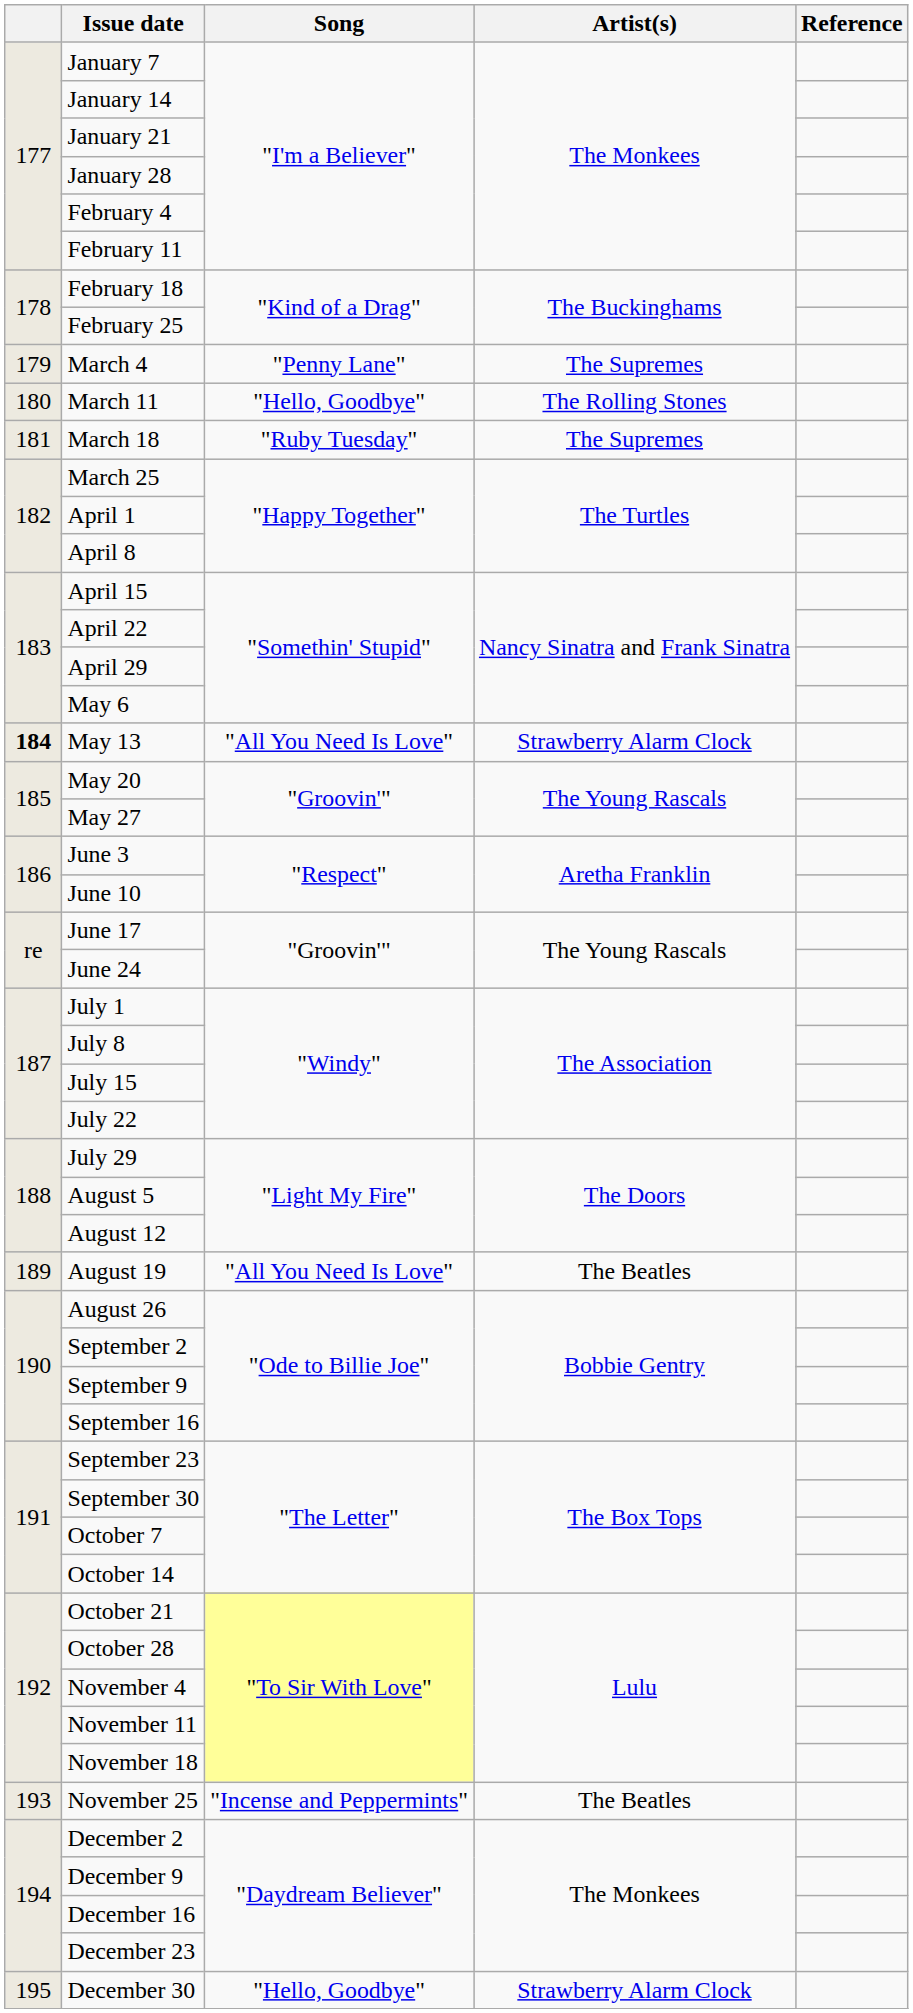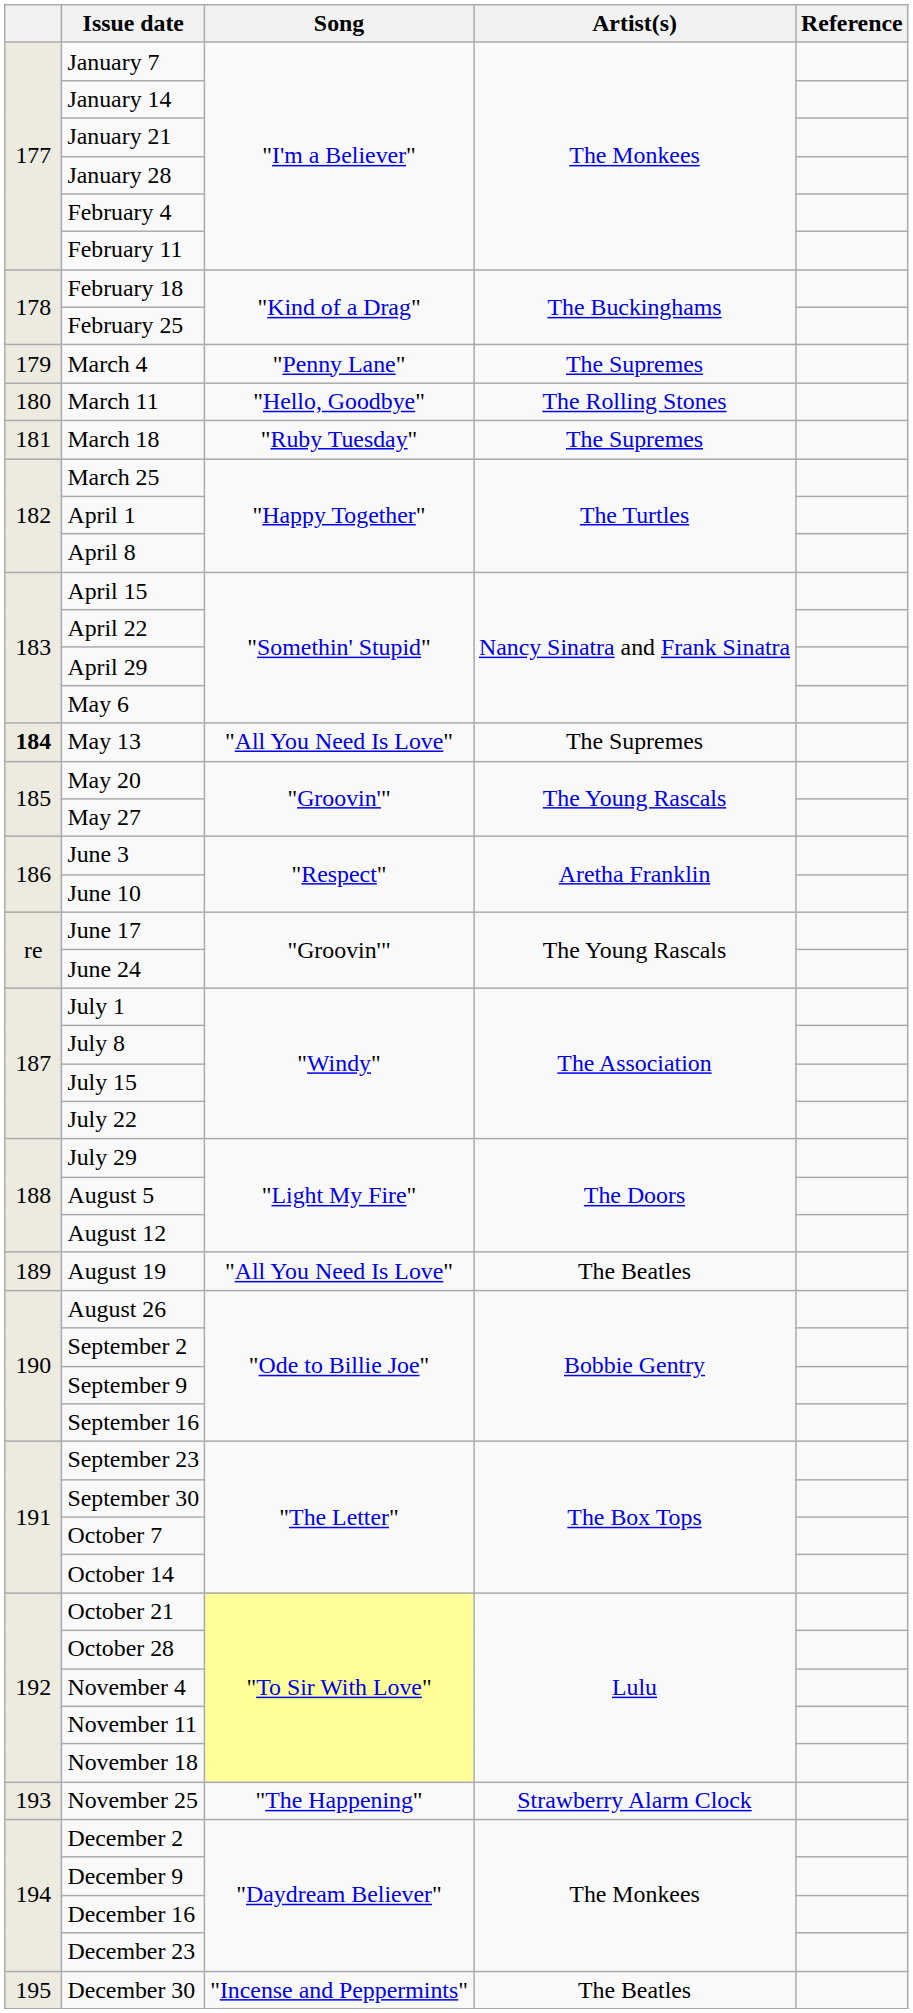 <table class="wikitable">
 <tr>
 <th width=31></th>
 <th>Issue date</th>
 <th>Song</th>
 <th>Artist(s)</th>
 <th>Reference</th>
 </tr>
 <tr>
 <td bgcolor=#EDEAE0 align=center rowspan=6>177</td>
 <td>January 7</td>
 <td align="center" rowspan="6">"<a href='#'>I'm a Believer</a>"</td>
 <td align="center" rowspan="6"><a href='#'>The Monkees</a></td>
 <td align="center"></td>
 </tr>
 <tr>
 <td>January 14</td>
 <td align="center"></td>
 </tr>
 <tr>
 <td>January 21</td>
 <td align="center"></td>
 </tr>
 <tr>
 <td>January 28</td>
 <td align="center"></td>
 </tr>
 <tr>
 <td>February 4</td>
 <td align="center"></td>
 </tr>
 <tr>
 <td>February 11</td>
 <td align="center"></td>
 </tr>
 <tr>
 <td bgcolor=#EDEAE0 align=center rowspan=2>178</td>
 <td>February 18</td>
 <td align="center" rowspan="2">"<a href='#'>Kind of a Drag</a>"</td>
 <td align="center" rowspan="2"><a href='#'>The Buckinghams</a></td>
 <td align="center"></td>
 </tr>
 <tr>
 <td>February 25</td>
 <td align="center"></td>
 </tr>
 <tr>
 <td bgcolor=#EDEAE0 align=center>179</td>
 <td>March 4</td>
 <td align="center">"<a href='#'>Penny Lane</a>"</td>
 <td align="center"><a href='#'>The Supremes</a></td>
 <td align="center"></td>
 </tr>
 <tr>
 <td bgcolor=#EDEAE0 align=center>180</td>
 <td>March 11</td>
 <td align="center">"<a href='#'>Hello, Goodbye</a>"</td>
 <td align="center"><a href='#'>The Rolling Stones</a></td>
 <td align="center"></td>
 </tr>
 <tr>
 <td bgcolor=#EDEAE0 align=center>181</td>
 <td>March 18</td>
 <td align="center">"<a href='#'>Ruby Tuesday</a>"</td>
 <td align="center"><a href='#'>The Supremes</a></td>
 <td align="center"></td>
 </tr>
 <tr>
 <td bgcolor=#EDEAE0 align=center rowspan=3>182</td>
 <td>March 25</td>
 <td align="center" rowspan="3">"<a href='#'>Happy Together</a>"</td>
 <td align="center" rowspan="3"><a href='#'>The Turtles</a></td>
 <td align="center"></td>
 </tr>
 <tr>
 <td>April 1</td>
 <td align="center"></td>
 </tr>
 <tr>
 <td>April 8</td>
 <td align="center"></td>
 </tr>
 <tr>
 <td bgcolor=#EDEAE0 align=center rowspan=4>183</td>
 <td>April 15</td>
 <td align="center" rowspan="4">"<a href='#'>Somethin' Stupid</a>"</td>
 <td align="center" rowspan="4"><a href='#'>Nancy Sinatra</a> and <a href='#'>Frank Sinatra</a></td>
 <td align="center"></td>
 </tr>
 <tr>
 <td>April 22</td>
 <td align="center"></td>
 </tr>
 <tr>
 <td>April 29</td>
 <td align="center"></td>
 </tr>
 <tr>
 <td>May 6</td>
 <td align="center"></td>
 </tr>
 <tr>
 <td bgcolor=#EDEAE0 align=center><strong>184</strong></td>
 <td>May 13</td>
 <td align="center">"<a href='#'>All You Need Is Love</a>"</td>
-<td align="center"><a href='#'>Strawberry Alarm Clock</a></td>
+<td align="center">The Supremes</td>
 <td align="center"></td>
 </tr>
 <tr>
 <td bgcolor=#EDEAE0 align=center rowspan=2>185</td>
 <td>May 20</td>
 <td align="center" rowspan="2">"<a href='#'>Groovin'</a>"</td>
 <td align="center" rowspan="2"><a href='#'>The Young Rascals</a></td>
 <td align="center"></td>
 </tr>
 <tr>
 <td>May 27</td>
 <td align="center"></td>
 </tr>
 <tr>
 <td bgcolor=#EDEAE0 align=center rowspan=2>186</td>
 <td>June 3</td>
 <td align="center" rowspan="2">"<a href='#'>Respect</a>"</td>
 <td align="center" rowspan="2"><a href='#'>Aretha Franklin</a></td>
 <td align="center"></td>
 </tr>
 <tr>
 <td>June 10</td>
 <td align="center"></td>
 </tr>
 <tr>
 <td bgcolor=#EDEAE0 align=center rowspan=2>re</td>
 <td>June 17</td>
 <td align="center" rowspan="2">"Groovin'"</td>
 <td align="center" rowspan="2">The Young Rascals</td>
 <td align="center"></td>
 </tr>
 <tr>
 <td>June 24</td>
 <td align="center"></td>
 </tr>
 <tr>
 <td bgcolor=#EDEAE0 align=center rowspan=4>187</td>
 <td>July 1</td>
 <td align="center" rowspan="4">"<a href='#'>Windy</a>"</td>
 <td align="center" rowspan="4"><a href='#'>The Association</a></td>
 <td align="center"></td>
 </tr>
 <tr>
 <td>July 8</td>
 <td align="center"></td>
 </tr>
 <tr>
 <td>July 15</td>
 <td align="center"></td>
 </tr>
 <tr>
 <td>July 22</td>
 <td align="center"></td>
 </tr>
 <tr>
 <td bgcolor=#EDEAE0 align=center rowspan=3>188</td>
 <td>July 29</td>
 <td align="center" rowspan="3">"<a href='#'>Light My Fire</a>"</td>
 <td align="center" rowspan="3"><a href='#'>The Doors</a></td>
 <td align="center"></td>
 </tr>
 <tr>
 <td>August 5</td>
 <td align="center"></td>
 </tr>
 <tr>
 <td>August 12</td>
 <td align="center"></td>
 </tr>
 <tr>
 <td bgcolor=#EDEAE0 align=center>189</td>
 <td>August 19</td>
 <td align="center">"<a href='#'>All You Need Is Love</a>"</td>
 <td align="center">The Beatles</td>
 <td align="center"></td>
 </tr>
 <tr>
 <td bgcolor=#EDEAE0 align=center rowspan=4>190</td>
 <td>August 26</td>
 <td align="center" rowspan="4">"<a href='#'>Ode to Billie Joe</a>"</td>
 <td align="center" rowspan="4"><a href='#'>Bobbie Gentry</a></td>
 <td align="center"></td>
 </tr>
 <tr>
 <td>September 2</td>
 <td align="center"></td>
 </tr>
 <tr>
 <td>September 9</td>
 <td align="center"></td>
 </tr>
 <tr>
 <td>September 16</td>
 <td align="center"></td>
 </tr>
 <tr>
 <td bgcolor=#EDEAE0 align=center rowspan=4>191</td>
 <td>September 23</td>
 <td align="center" rowspan="4">"<a href='#'>The Letter</a>"</td>
 <td align="center" rowspan="4"><a href='#'>The Box Tops</a></td>
 <td align="center"></td>
 </tr>
 <tr>
 <td>September 30</td>
 <td align="center"></td>
 </tr>
 <tr>
 <td>October 7</td>
 <td align="center"></td>
 </tr>
 <tr>
 <td>October 14</td>
 <td align="center"></td>
 </tr>
 <tr>
 <td bgcolor=#EDEAE0 align=center rowspan=5>192</td>
 <td>October 21</td>
 <td bgcolor=#FFFF99 align="center" rowspan="5">"<a href='#'>To Sir With Love</a>"</td>
 <td align="center" rowspan="5"><a href='#'>Lulu</a></td>
 <td align="center"></td>
 </tr>
 <tr>
 <td>October 28</td>
 <td align="center"></td>
 </tr>
 <tr>
 <td>November 4</td>
 <td align="center"></td>
 </tr>
 <tr>
 <td>November 11</td>
 <td align="center"></td>
 </tr>
 <tr>
 <td>November 18</td>
 <td align="center"></td>
 </tr>
 <tr>
 <td bgcolor=#EDEAE0 align=center>193</td>
 <td>November 25</td>
-<td align="center">"<a href='#'>Incense and Peppermints</a>"</td>
-<td align="center">The Beatles</td>
+<td align="center">"<a href='#'>The Happening</a>"</td>
+<td align="center"><a href='#'>Strawberry Alarm Clock</a></td>
 <td align="center"></td>
 </tr>
 <tr>
 <td bgcolor=#EDEAE0 align=center rowspan=4>194</td>
 <td>December 2</td>
 <td align="center" rowspan="4">"<a href='#'>Daydream Believer</a>"</td>
 <td align="center" rowspan="4">The Monkees</td>
 <td align="center"></td>
 </tr>
 <tr>
 <td>December 9</td>
 <td align="center"></td>
 </tr>
 <tr>
 <td>December 16</td>
 <td align="center"></td>
 </tr>
 <tr>
 <td>December 23</td>
 <td align="center"></td>
 </tr>
 <tr>
 <td bgcolor=#EDEAE0 align=center>195</td>
 <td>December 30</td>
-<td align="center">"<a href='#'>Hello, Goodbye</a>"</td>
-<td align="center"><a href='#'>Strawberry Alarm Clock</a></td>
+<td align="center">"<a href='#'>Incense and Peppermints</a>"</td>
+<td align="center">The Beatles</td>
 <td align="center"></td>
 </tr>
 <tr>
 </tr>
 </table>
